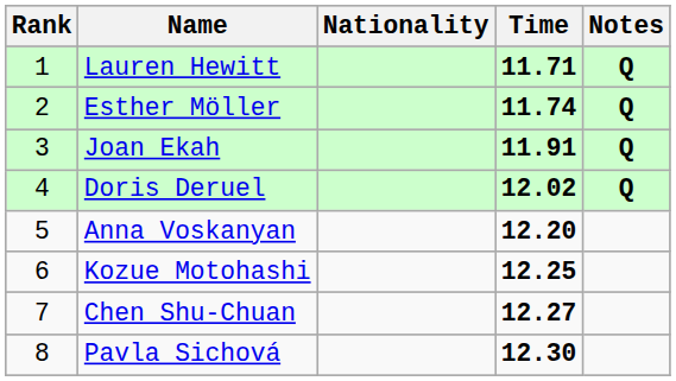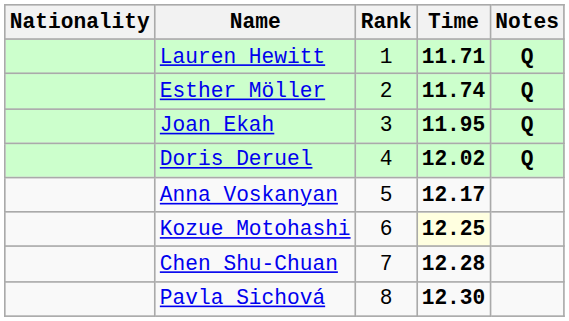 <table class="wikitable sortable" style="text-align:center">
 <tr>
+<th>Nationality</th>
+<th>Name</th>
 <th>Rank</th>
-<th>Name</th>
-<th>Nationality</th>
 <th>Time</th>
 <th>Notes</th>
 </tr>
 <tr bgcolor=ccffcc>
+<td align=left></td>
+<td align=left><a href='#'>Lauren Hewitt</a></td>
 <td>1</td>
-<td align=left><a href='#'>Lauren Hewitt</a></td>
-<td align=left></td>
 <td><strong>11.71</strong></td>
 <td><strong>Q</strong></td>
 </tr>
 <tr bgcolor=ccffcc>
+<td align=left></td>
+<td align=left><a href='#'>Esther Möller</a></td>
 <td>2</td>
-<td align=left><a href='#'>Esther Möller</a></td>
-<td align=left></td>
 <td><strong>11.74</strong></td>
 <td><strong>Q</strong></td>
 </tr>
 <tr bgcolor=ccffcc>
+<td align=left></td>
+<td align=left><a href='#'>Joan Ekah</a></td>
 <td>3</td>
-<td align=left><a href='#'>Joan Ekah</a></td>
-<td align=left></td>
-<td><strong>11.91</strong></td>
+<td><strong>11.95</strong></td>
 <td><strong>Q</strong></td>
 </tr>
 <tr bgcolor=ccffcc>
+<td align=left></td>
+<td align=left><a href='#'>Doris Deruel</a></td>
 <td>4</td>
-<td align=left><a href='#'>Doris Deruel</a></td>
-<td align=left></td>
 <td><strong>12.02</strong></td>
 <td><strong>Q</strong></td>
 </tr>
 <tr>
+<td align=left></td>
+<td align=left><a href='#'>Anna Voskanyan</a></td>
 <td>5</td>
-<td align=left><a href='#'>Anna Voskanyan</a></td>
-<td align=left></td>
-<td><strong>12.20</strong></td>
+<td><strong>12.17</strong></td>
 <td></td>
 </tr>
 <tr>
+<td align=left></td>
+<td align=left><a href='#'>Kozue Motohashi</a></td>
 <td>6</td>
-<td align=left><a href='#'>Kozue Motohashi</a></td>
-<td align=left></td>
-<td><strong>12.25</strong></td>
+<td style="background: lightyellow;"><strong>12.25</strong></td>
 <td></td>
 </tr>
 <tr>
+<td align=left></td>
+<td align=left><a href='#'>Chen Shu-Chuan</a></td>
 <td>7</td>
-<td align=left><a href='#'>Chen Shu-Chuan</a></td>
-<td align=left></td>
-<td><strong>12.27</strong></td>
+<td><strong>12.28</strong></td>
 <td></td>
 </tr>
 <tr>
+<td align=left></td>
+<td align=left><a href='#'>Pavla Sichová</a></td>
 <td>8</td>
-<td align=left><a href='#'>Pavla Sichová</a></td>
-<td align=left></td>
 <td><strong>12.30</strong></td>
 <td></td>
 </tr>
 </table>
